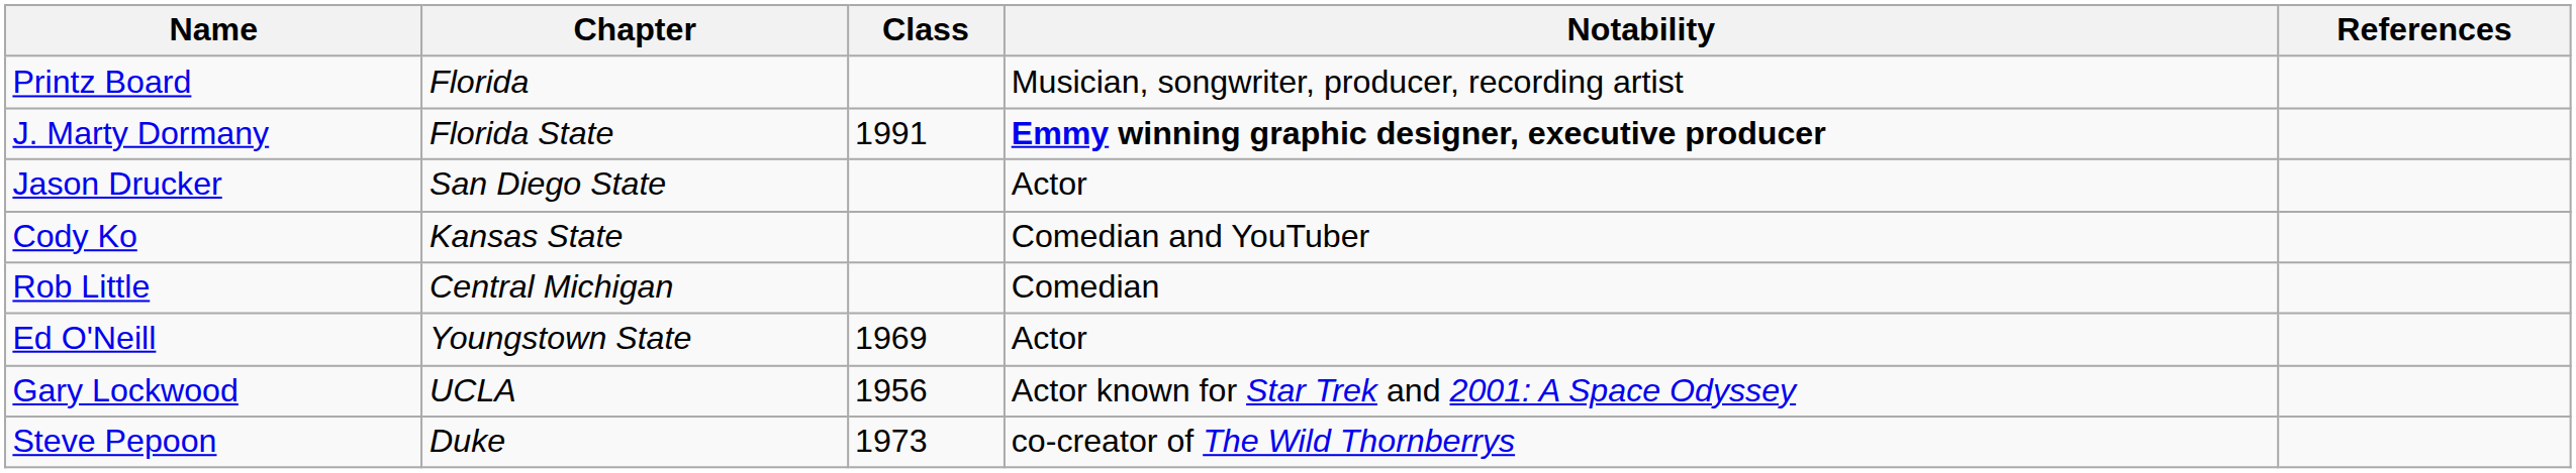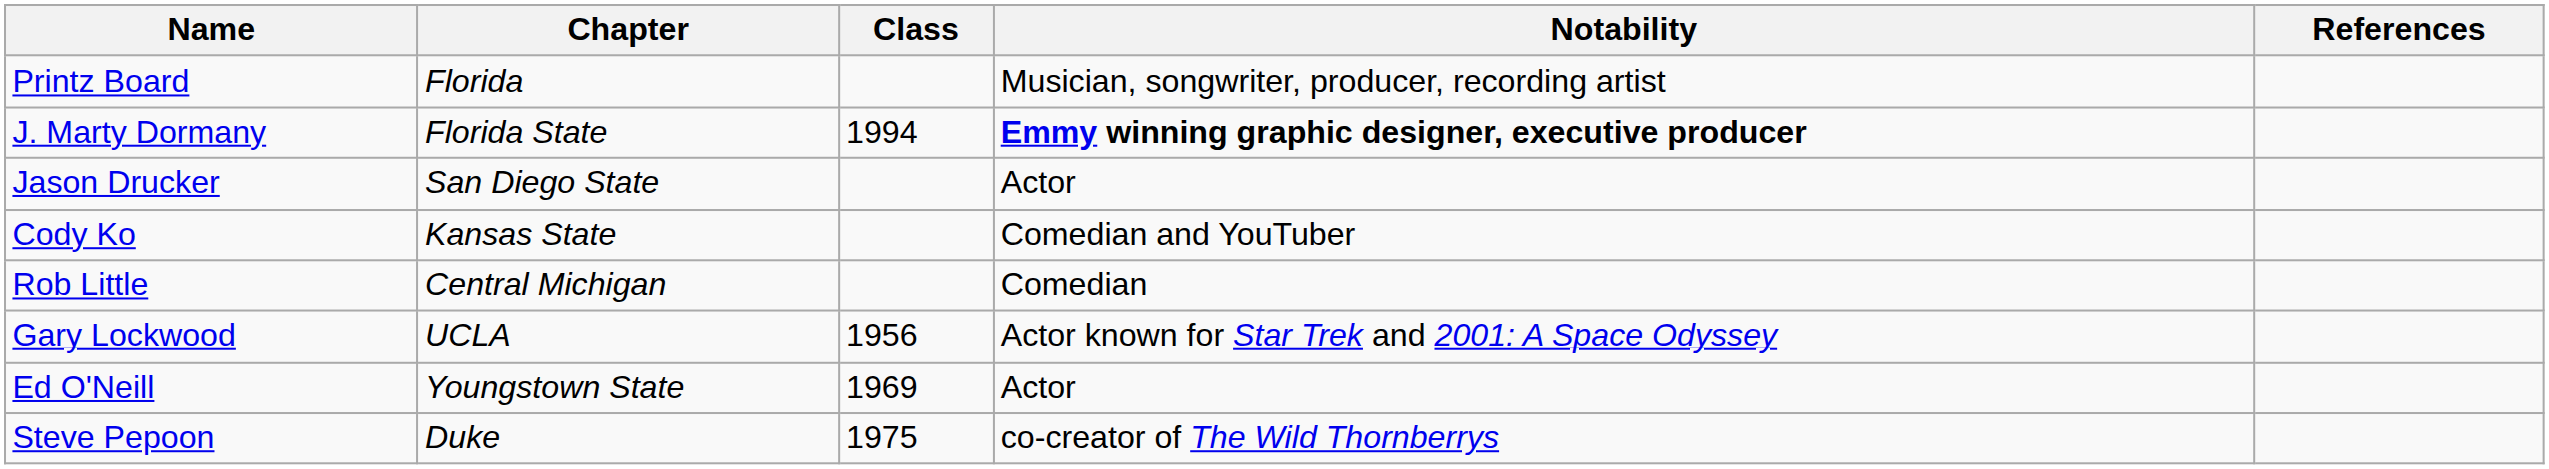 <table class="wikitable sortable" style="width:100%;">
 <tr>
 <th>Name</th>
 <th>Chapter</th>
 <th>Class</th>
 <th>Notability</th>
 <th>References</th>
 </tr>
 <tr>
 <td><a href='#'>Printz Board</a></td>
 <td><em>Florida</em></td>
 <td></td>
 <td>Musician, songwriter, producer, recording artist</td>
 <td></td>
 </tr>
 <tr>
 <td><a href='#'>J. Marty Dormany</a></td>
 <td><em>Florida State</em></td>
-<td>1991</td>
+<td>1994</td>
 <td><strong><a href='#'>Emmy</a> winning graphic designer, executive producer</strong></td>
 <td></td>
 </tr>
 <tr>
 <td><a href='#'>Jason Drucker</a></td>
 <td><em>San Diego State</em></td>
 <td></td>
 <td>Actor</td>
 <td></td>
 </tr>
 <tr>
 <td><a href='#'>Cody Ko</a></td>
 <td><em>Kansas State</em></td>
 <td></td>
 <td>Comedian and YouTuber</td>
 <td></td>
 </tr>
 <tr>
 <td><a href='#'>Rob Little</a></td>
 <td><em>Central Michigan</em></td>
 <td></td>
 <td>Comedian</td>
 <td></td>
 </tr>
 <tr>
+<td><a href='#'>Gary Lockwood</a></td>
+<td><em>UCLA</em></td>
+<td>1956</td>
+<td>Actor known for <a href='#'><em>Star Trek</em></a> and <a href='#'><em>2001: A Space Odyssey</em></a></td>
+<td></td>
+</tr>
+<tr>
 <td><a href='#'>Ed O'Neill</a></td>
 <td><em>Youngstown State</em></td>
 <td>1969</td>
 <td>Actor</td>
 <td></td>
 </tr>
 <tr>
-<td><a href='#'>Gary Lockwood</a></td>
-<td><em>UCLA</em></td>
-<td>1956</td>
-<td>Actor known for <a href='#'><em>Star Trek</em></a> and <a href='#'><em>2001: A Space Odyssey</em></a></td>
-<td></td>
-</tr>
-<tr>
 <td><a href='#'>Steve Pepoon</a></td>
 <td><em>Duke</em></td>
-<td>1973</td>
+<td>1975</td>
 <td>co-creator of <em><a href='#'>The Wild Thornberrys</a></em></td>
 <td></td>
 </tr>
 </table>
